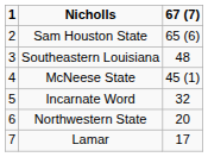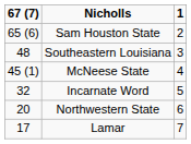 <table class="wikitable">
 <tr align="center">
+<td><strong>67 (7)</strong></td>
+<td><strong>Nicholls</strong></td>
 <td><strong>1</strong></td>
-<td><strong>Nicholls</strong></td>
-<td><strong>67 (7)</strong></td>
 </tr>
 <tr align="center">
+<td>65 (6)</td>
+<td>Sam Houston State</td>
 <td>2</td>
-<td>Sam Houston State</td>
-<td>65 (6)</td>
 </tr>
 <tr align="center">
+<td>48</td>
+<td>Southeastern Louisiana</td>
 <td>3</td>
-<td>Southeastern Louisiana</td>
-<td>48</td>
 </tr>
 <tr align="center">
+<td>45 (1)</td>
+<td>McNeese State</td>
 <td>4</td>
-<td>McNeese State</td>
-<td>45 (1)</td>
 </tr>
 <tr align="center">
+<td>32</td>
+<td>Incarnate Word</td>
 <td>5</td>
-<td>Incarnate Word</td>
-<td>32</td>
 </tr>
 <tr align="center">
+<td>20</td>
+<td>Northwestern State</td>
 <td>6</td>
-<td>Northwestern State</td>
-<td>20</td>
 </tr>
 <tr align="center">
+<td>17</td>
+<td>Lamar</td>
 <td>7</td>
-<td>Lamar</td>
-<td>17</td>
 </tr>
 </table>
